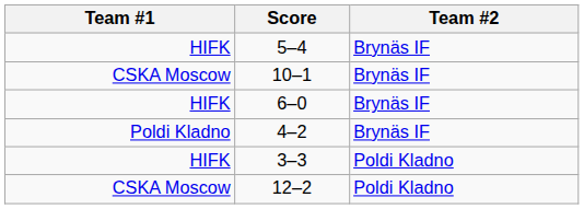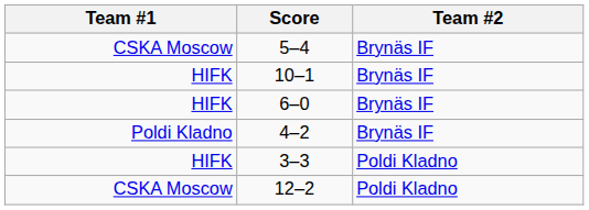 <table class="wikitable" style="text-align: center;">
 <tr>
 <th width=22%>Team #1</th>
 <th width=11%>Score</th>
 <th width=22%>Team #2</th>
 </tr>
 <tr>
-<td style="text-align: right;"><a href='#'>HIFK</a> </td>
+<td style="text-align: right;"><a href='#'>CSKA Moscow</a> </td>
 <td>5–4</td>
 <td style="text-align: left;"> <a href='#'>Brynäs IF</a></td>
 </tr>
 <tr>
-<td style="text-align: right;"><a href='#'>CSKA Moscow</a> </td>
+<td style="text-align: right;"><a href='#'>HIFK</a> </td>
 <td>10–1</td>
 <td style="text-align: left;"> <a href='#'>Brynäs IF</a></td>
 </tr>
 <tr>
 <td style="text-align: right;"><a href='#'>HIFK</a> </td>
 <td>6–0</td>
 <td style="text-align: left;"> <a href='#'>Brynäs IF</a></td>
 </tr>
 <tr>
 <td style="text-align: right;"><a href='#'>Poldi Kladno</a> </td>
 <td>4–2</td>
 <td style="text-align: left;"> <a href='#'>Brynäs IF</a></td>
 </tr>
 <tr>
 <td style="text-align: right;"><a href='#'>HIFK</a> </td>
 <td>3–3</td>
 <td style="text-align: left;"> <a href='#'>Poldi Kladno</a></td>
 </tr>
 <tr>
 <td style="text-align: right;"><a href='#'>CSKA Moscow</a> </td>
 <td>12–2</td>
 <td style="text-align: left;"> <a href='#'>Poldi Kladno</a></td>
 </tr>
 </table>
